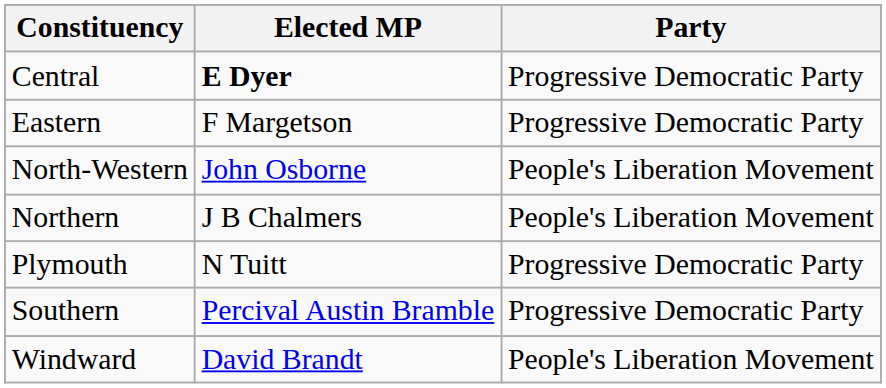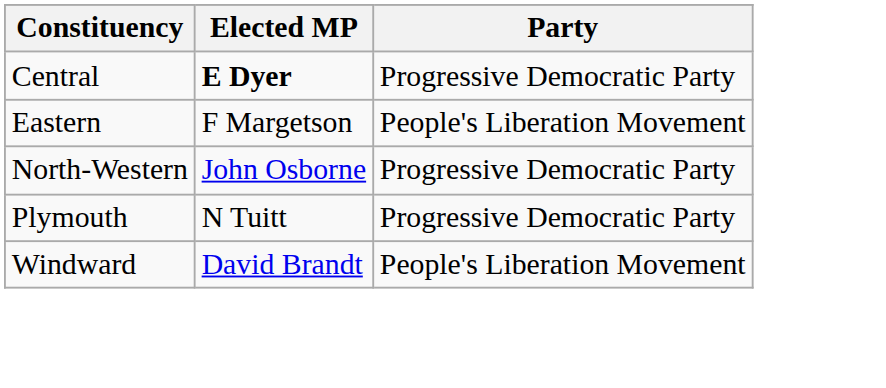 <table class=wikitable style=text-align:left>
 <tr>
 <th>Constituency</th>
 <th>Elected MP</th>
 <th>Party</th>
 </tr>
 <tr>
 <td>Central</td>
 <td><strong>E Dyer</strong></td>
 <td>Progressive Democratic Party</td>
 </tr>
 <tr>
 <td>Eastern</td>
 <td>F Margetson</td>
-<td>Progressive Democratic Party</td>
+<td>People's Liberation Movement</td>
 </tr>
 <tr>
 <td>North-Western</td>
 <td><a href='#'>John Osborne</a></td>
-<td>People's Liberation Movement</td>
-</tr>
-<tr>
-<td>Northern</td>
-<td>J B Chalmers</td>
-<td>People's Liberation Movement</td>
+<td>Progressive Democratic Party</td>
 </tr>
 <tr>
 <td>Plymouth</td>
 <td>N Tuitt</td>
-<td>Progressive Democratic Party</td>
-</tr>
-<tr>
-<td>Southern</td>
-<td><a href='#'>Percival Austin Bramble</a></td>
 <td>Progressive Democratic Party</td>
 </tr>
 <tr>
 <td>Windward</td>
 <td><a href='#'>David Brandt</a></td>
 <td>People's Liberation Movement</td>
 </tr>
 </table>
